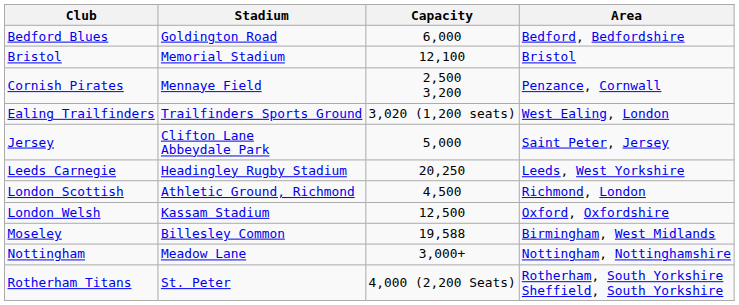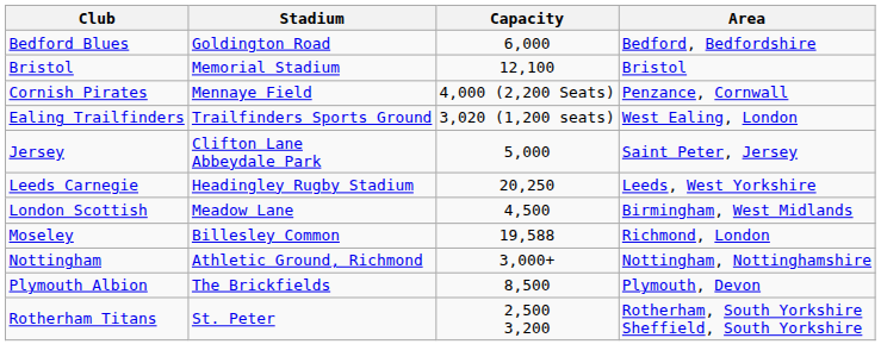 <table class="wikitable sortable">
 <tr>
 <th>Club</th>
 <th>Stadium</th>
 <th>Capacity</th>
 <th>Area</th>
 </tr>
 <tr>
 <td><a href='#'>Bedford Blues</a></td>
 <td><a href='#'>Goldington Road</a></td>
 <td align=center>6,000</td>
 <td><a href='#'>Bedford</a>, <a href='#'>Bedfordshire</a></td>
 </tr>
 <tr>
 <td><a href='#'>Bristol</a></td>
 <td><a href='#'>Memorial Stadium</a></td>
 <td align=center>12,100</td>
 <td><a href='#'>Bristol</a></td>
 </tr>
 <tr>
 <td><a href='#'>Cornish Pirates</a></td>
 <td><a href='#'>Mennaye Field</a></td>
-<td align=center>2,500<br>3,200</td>
+<td align=center>4,000 (2,200 Seats)</td>
 <td><a href='#'>Penzance</a>, <a href='#'>Cornwall</a></td>
 </tr>
 <tr>
 <td><a href='#'>Ealing Trailfinders</a></td>
 <td><a href='#'>Trailfinders Sports Ground</a></td>
 <td>3,020 (1,200 seats)</td>
 <td><a href='#'>West Ealing</a>, <a href='#'>London</a></td>
 </tr>
 <tr>
 <td><a href='#'>Jersey</a></td>
 <td><a href='#'>Clifton Lane</a><br><a href='#'>Abbeydale Park</a></td>
 <td align=center>5,000</td>
 <td><a href='#'>Saint Peter</a>, <a href='#'>Jersey</a></td>
 </tr>
 <tr>
 <td><a href='#'>Leeds Carnegie</a></td>
 <td><a href='#'>Headingley Rugby Stadium</a></td>
 <td align=center>20,250</td>
 <td><a href='#'>Leeds</a>, <a href='#'>West Yorkshire</a></td>
 </tr>
 <tr>
 <td><a href='#'>London Scottish</a></td>
-<td><a href='#'>Athletic Ground, Richmond</a></td>
+<td><a href='#'>Meadow Lane</a></td>
 <td align=center>4,500</td>
-<td><a href='#'>Richmond</a>, <a href='#'>London</a></td>
-</tr>
-<tr>
-<td><a href='#'>London Welsh</a></td>
-<td><a href='#'>Kassam Stadium</a></td>
-<td align=center>12,500</td>
-<td><a href='#'>Oxford</a>, <a href='#'>Oxfordshire</a></td>
+<td><a href='#'>Birmingham</a>, <a href='#'>West Midlands</a></td>
 </tr>
 <tr>
 <td><a href='#'>Moseley</a></td>
 <td><a href='#'>Billesley Common</a></td>
 <td align=center>19,588</td>
-<td><a href='#'>Birmingham</a>, <a href='#'>West Midlands</a></td>
+<td><a href='#'>Richmond</a>, <a href='#'>London</a></td>
 </tr>
 <tr>
 <td><a href='#'>Nottingham</a></td>
-<td><a href='#'>Meadow Lane</a></td>
+<td><a href='#'>Athletic Ground, Richmond</a></td>
 <td align=center>3,000+</td>
 <td><a href='#'>Nottingham</a>, <a href='#'>Nottinghamshire</a></td>
 </tr>
 <tr>
+<td><a href='#'>Plymouth Albion</a></td>
+<td><a href='#'>The Brickfields</a></td>
+<td align=center>8,500</td>
+<td><a href='#'>Plymouth</a>, <a href='#'>Devon</a></td>
+</tr>
+<tr>
 <td><a href='#'>Rotherham Titans</a></td>
 <td><a href='#'>St. Peter</a></td>
-<td align=center>4,000 (2,200 Seats)</td>
+<td align=center>2,500<br>3,200</td>
 <td><a href='#'>Rotherham</a>, <a href='#'>South Yorkshire</a><br><a href='#'>Sheffield</a>, <a href='#'>South Yorkshire</a></td>
 </tr>
 </table>
